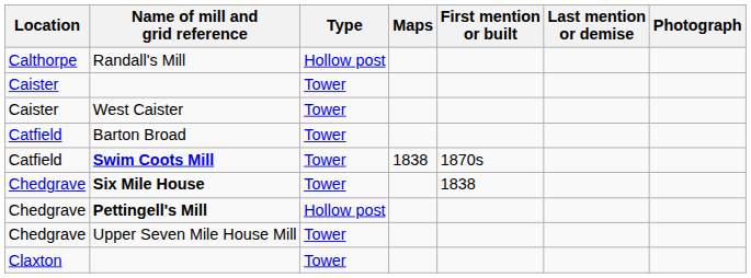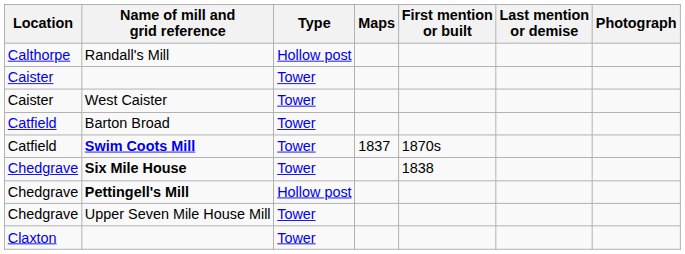 <table class="wikitable">
 <tr>
 <th>Location</th>
 <th>Name of mill and<br>grid reference</th>
 <th>Type</th>
 <th>Maps</th>
 <th>First mention<br>or built</th>
 <th>Last mention<br> or demise</th>
 <th>Photograph</th>
 </tr>
 <tr>
 <td><a href='#'>Calthorpe</a></td>
 <td>Randall's Mill<br></td>
 <td><a href='#'>Hollow post</a></td>
 <td></td>
 <td></td>
 <td></td>
 <td></td>
 </tr>
 <tr>
 <td><a href='#'>Caister</a></td>
 <td></td>
 <td><a href='#'>Tower</a></td>
 <td></td>
 <td></td>
 <td></td>
 <td></td>
 </tr>
 <tr>
 <td>Caister</td>
 <td>West Caister<br></td>
 <td><a href='#'>Tower</a></td>
 <td></td>
 <td></td>
 <td></td>
 <td></td>
 </tr>
 <tr>
 <td><a href='#'>Catfield</a></td>
 <td>Barton Broad<br></td>
 <td><a href='#'>Tower</a></td>
 <td></td>
 <td></td>
 <td></td>
 <td></td>
 </tr>
 <tr>
 <td>Catfield</td>
 <td><strong><a href='#'>Swim Coots Mill</a></strong><br></td>
 <td><a href='#'>Tower</a></td>
-<td>1838</td>
+<td>1837</td>
 <td>1870s</td>
 <td></td>
 <td></td>
 </tr>
 <tr>
 <td><a href='#'>Chedgrave</a></td>
 <td><strong>Six Mile House</strong><br></td>
 <td><a href='#'>Tower</a></td>
 <td></td>
 <td>1838</td>
 <td></td>
 <td></td>
 </tr>
 <tr>
 <td>Chedgrave</td>
 <td><strong>Pettingell's Mill</strong><br></td>
 <td><a href='#'>Hollow post</a></td>
 <td></td>
 <td></td>
 <td></td>
 <td></td>
 </tr>
 <tr>
 <td>Chedgrave</td>
 <td>Upper Seven Mile House Mill<br></td>
 <td><a href='#'>Tower</a></td>
 <td></td>
 <td></td>
 <td></td>
 <td></td>
 </tr>
 <tr>
 <td><a href='#'>Claxton</a></td>
 <td></td>
 <td><a href='#'>Tower</a></td>
 <td></td>
 <td></td>
 <td></td>
 <td></td>
 </tr>
 </table>
